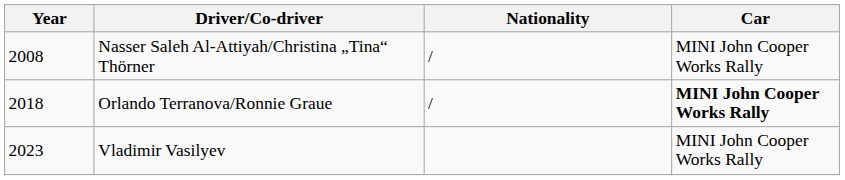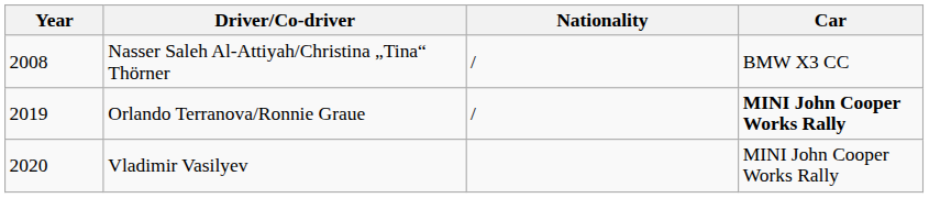 <table class="wikitable">
 <tr>
 <th>Year</th>
 <th>Driver/Co-driver</th>
 <th>Nationality</th>
 <th>Car</th>
 </tr>
 <tr>
 <td style="width:75px;">2008</td>
 <td style="width:295px;">Nasser Saleh Al-Attiyah/Christina „Tina“ Thörner</td>
 <td style="width:220px;"> / </td>
-<td style="width:146px;">MINI John Cooper Works Rally</td>
+<td style="width:146px;">BMW X3 CC</td>
 </tr>
 <tr>
-<td style="width:75px;">2018</td>
+<td style="width:75px;">2019</td>
 <td style="width:295px;">Orlando Terranova/Ronnie Graue</td>
 <td style="width:220px;"> / </td>
 <td style="width:146px;"><strong>MINI John Cooper Works Rally</strong></td>
 </tr>
 <tr>
-<td>2023</td>
+<td>2020</td>
 <td>Vladimir Vasilyev</td>
 <td></td>
 <td>MINI John Cooper Works Rally</td>
 </tr>
 </table>
